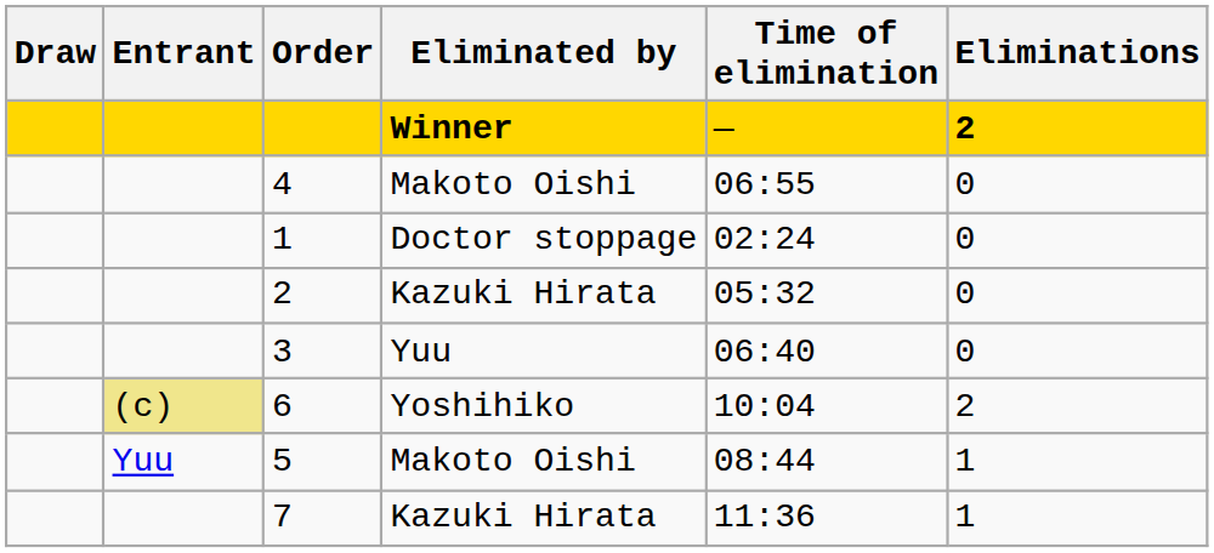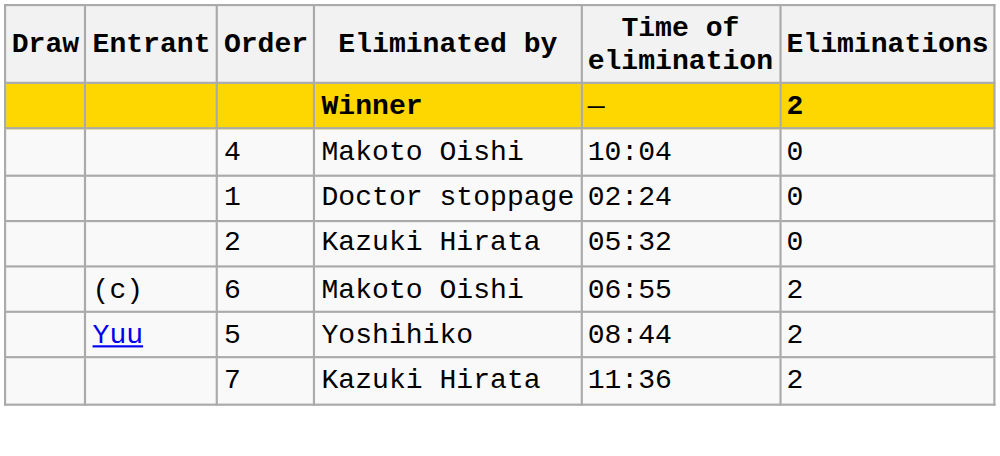 <table class="wikitable sortable">
 <tr>
 <th>Draw</th>
 <th>Entrant</th>
 <th>Order</th>
 <th>Eliminated by</th>
 <th>Time of<br>elimination</th>
 <th>Eliminations</th>
 </tr>
 <tr style="background:gold">
 <td></td>
 <td><strong></strong></td>
 <td></td>
 <td><strong>Winner</strong></td>
 <td>—</td>
 <td><strong>2</strong></td>
 </tr>
 <tr>
 <td></td>
 <td></td>
 <td>4</td>
 <td>Makoto Oishi</td>
-<td>06:55</td>
+<td>10:04</td>
 <td>0</td>
 </tr>
 <tr>
 <td></td>
 <td></td>
 <td>1</td>
 <td>Doctor stoppage</td>
 <td>02:24</td>
 <td>0</td>
 </tr>
 <tr>
 <td></td>
 <td></td>
 <td>2</td>
 <td>Kazuki Hirata</td>
 <td>05:32</td>
 <td>0</td>
 </tr>
 <tr>
 <td></td>
-<td></td>
-<td>3</td>
-<td>Yuu</td>
-<td>06:40</td>
-<td>0</td>
-</tr>
-<tr>
-<td></td>
-<td style="background: khaki;"> (c)</td>
+<td> (c)</td>
 <td>6</td>
-<td>Yoshihiko</td>
-<td>10:04</td>
+<td>Makoto Oishi</td>
+<td>06:55</td>
 <td>2</td>
 </tr>
 <tr>
 <td></td>
 <td><a href='#'>Yuu</a></td>
 <td>5</td>
-<td>Makoto Oishi</td>
+<td>Yoshihiko</td>
 <td>08:44</td>
-<td>1</td>
+<td>2</td>
 </tr>
 <tr>
 <td></td>
 <td></td>
 <td>7</td>
 <td>Kazuki Hirata</td>
 <td>11:36</td>
-<td>1</td>
+<td>2</td>
 </tr>
 </table>
